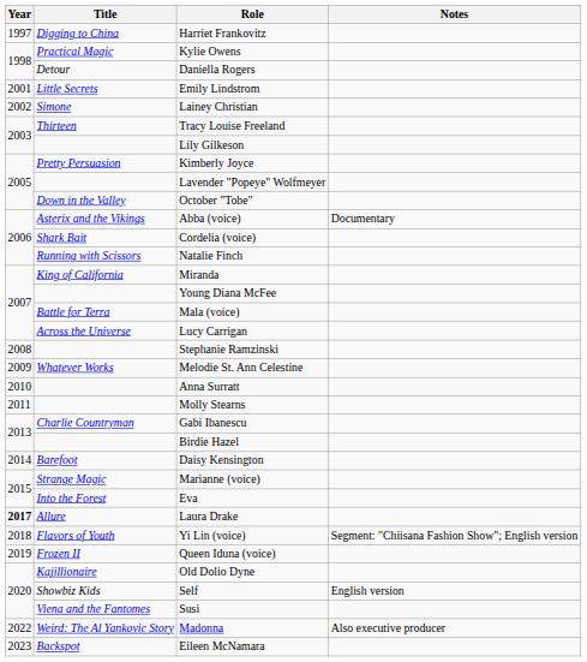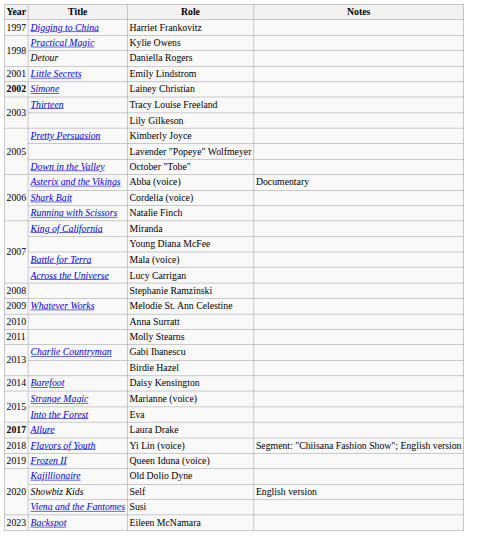 <table class="wikitable sortable">
 <tr>
 <th>Year</th>
 <th>Title</th>
 <th>Role</th>
 <th class="unsortable">Notes</th>
 </tr>
 <tr>
 <td>1997</td>
 <td><em><a href='#'>Digging to China</a></em></td>
 <td>Harriet Frankovitz</td>
 <td></td>
 </tr>
 <tr>
 <td rowspan="2">1998</td>
 <td><em><a href='#'>Practical Magic</a></em></td>
 <td>Kylie Owens</td>
 <td></td>
 </tr>
 <tr>
 <td><em>Detour</em></td>
 <td>Daniella Rogers</td>
 <td></td>
 </tr>
 <tr>
 <td>2001</td>
 <td><em><a href='#'>Little Secrets</a></em></td>
 <td>Emily Lindstrom</td>
 <td></td>
 </tr>
 <tr>
-<td>2002</td>
+<td><strong>2002</strong></td>
 <td><em><a href='#'>Simone</a></em></td>
 <td>Lainey Christian</td>
 <td></td>
 </tr>
 <tr>
 <td rowspan="2">2003</td>
 <td><em><a href='#'>Thirteen</a></em></td>
 <td>Tracy Louise Freeland</td>
 <td></td>
 </tr>
 <tr>
 <td><em></em></td>
 <td>Lily Gilkeson</td>
 <td></td>
 </tr>
 <tr>
 <td rowspan="3">2005</td>
 <td><em><a href='#'>Pretty Persuasion</a></em></td>
 <td>Kimberly Joyce</td>
 <td></td>
 </tr>
 <tr>
 <td><em></em></td>
 <td>Lavender "Popeye" Wolfmeyer</td>
 <td></td>
 </tr>
 <tr>
 <td><em><a href='#'>Down in the Valley</a></em></td>
 <td>October "Tobe"</td>
 <td></td>
 </tr>
 <tr>
 <td rowspan="3">2006</td>
 <td><em><a href='#'>Asterix and the Vikings</a></em></td>
 <td>Abba (voice)</td>
 <td>Documentary</td>
 </tr>
 <tr>
 <td><em><a href='#'>Shark Bait</a></em></td>
 <td>Cordelia (voice)</td>
 <td></td>
 </tr>
 <tr>
 <td><em><a href='#'>Running with Scissors</a></em></td>
 <td>Natalie Finch</td>
 <td></td>
 </tr>
 <tr>
 <td rowspan="4">2007</td>
 <td><em><a href='#'>King of California</a></em></td>
 <td>Miranda</td>
 <td></td>
 </tr>
 <tr>
 <td><em></em></td>
 <td>Young Diana McFee</td>
 <td></td>
 </tr>
 <tr>
 <td><em><a href='#'>Battle for Terra</a></em></td>
 <td>Mala (voice)</td>
 <td></td>
 </tr>
 <tr>
 <td><em><a href='#'>Across the Universe</a></em></td>
 <td>Lucy Carrigan</td>
 <td></td>
 </tr>
 <tr>
 <td>2008</td>
 <td><em></em></td>
 <td>Stephanie Ramzinski</td>
 <td></td>
 </tr>
 <tr>
 <td>2009</td>
 <td><em><a href='#'>Whatever Works</a></em></td>
 <td>Melodie St. Ann Celestine</td>
 <td></td>
 </tr>
 <tr>
 <td>2010</td>
 <td><em></em></td>
 <td>Anna Surratt</td>
 <td></td>
 </tr>
 <tr>
 <td>2011</td>
 <td><em></em></td>
 <td>Molly Stearns</td>
 <td></td>
 </tr>
 <tr>
 <td rowspan="2">2013</td>
 <td><em><a href='#'>Charlie Countryman</a></em></td>
 <td>Gabi Ibanescu</td>
 <td></td>
 </tr>
 <tr>
 <td><em></em></td>
 <td>Birdie Hazel</td>
 <td></td>
 </tr>
 <tr>
 <td>2014</td>
 <td><em><a href='#'>Barefoot</a></em></td>
 <td>Daisy Kensington</td>
 <td></td>
 </tr>
 <tr>
 <td rowspan="2">2015</td>
 <td><em><a href='#'>Strange Magic</a></em></td>
 <td>Marianne (voice)</td>
 <td></td>
 </tr>
 <tr>
 <td><em><a href='#'>Into the Forest</a></em></td>
 <td>Eva</td>
 <td></td>
 </tr>
 <tr>
 <td><strong>2017</strong></td>
 <td><em><a href='#'>Allure</a></em></td>
 <td>Laura Drake</td>
 <td></td>
 </tr>
 <tr>
 <td>2018</td>
 <td><em><a href='#'>Flavors of Youth</a></em></td>
 <td>Yi Lin (voice)</td>
 <td>Segment: "Chiisana Fashion Show"; English version</td>
 </tr>
 <tr>
 <td>2019</td>
 <td><em><a href='#'>Frozen II</a></em></td>
 <td>Queen Iduna (voice)</td>
 <td></td>
 </tr>
 <tr>
 <td rowspan="3">2020</td>
 <td><em><a href='#'>Kajillionaire</a></em></td>
 <td>Old Dolio Dyne</td>
 <td></td>
 </tr>
 <tr>
 <td><em>Showbiz Kids</em></td>
 <td>Self</td>
 <td>English version</td>
 </tr>
 <tr>
 <td><em><a href='#'>Viena and the Fantomes</a></em></td>
 <td>Susi</td>
 <td></td>
 </tr>
 <tr>
-<td>2022</td>
-<td><em><a href='#'>Weird: The Al Yankovic Story</a></em></td>
-<td><a href='#'>Madonna</a></td>
-<td>Also executive producer</td>
-</tr>
-<tr>
 <td>2023</td>
 <td><em><a href='#'>Backspot</a></em></td>
 <td>Eileen McNamara</td>
 <td></td>
 </tr>
 </table>
